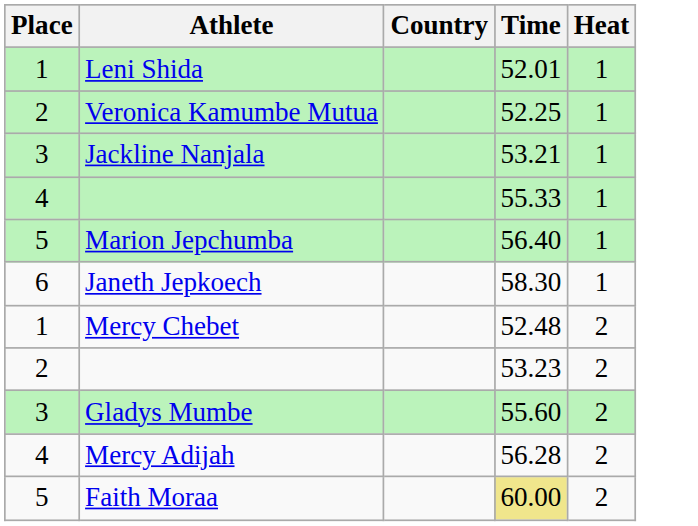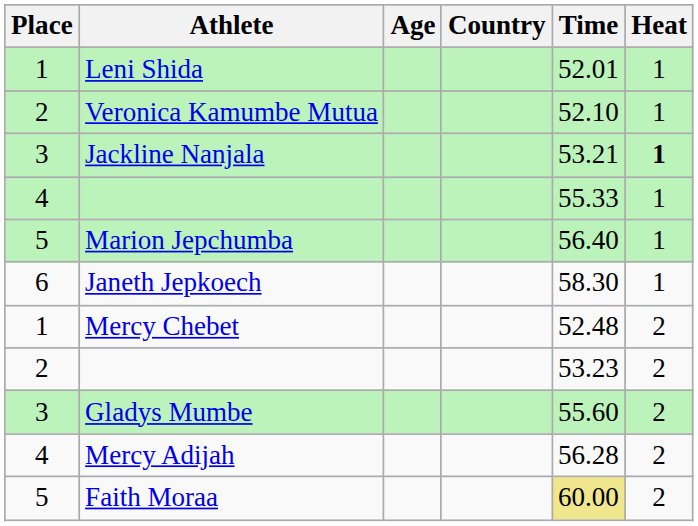 <table class="wikitable mw-datatable sortable">
 <tr>
 <th>Place</th>
 <th>Athlete</th>
+<th>Age</th>
 <th>Country</th>
 <th>Time</th>
 <th>Heat</th>
 </tr>
 <tr bgcolor=#bbf3bb>
 <td align=center>1</td>
 <td><a href='#'>Leni Shida</a></td>
 <td></td>
+<td></td>
 <td>52.01</td>
 <td align=center>1</td>
 </tr>
 <tr bgcolor=#bbf3bb>
 <td align=center>2</td>
 <td><a href='#'>Veronica Kamumbe Mutua</a></td>
 <td></td>
-<td>52.25</td>
+<td></td>
+<td>52.10</td>
 <td align=center>1</td>
 </tr>
 <tr bgcolor=#bbf3bb>
 <td align=center>3</td>
 <td><a href='#'>Jackline Nanjala</a></td>
 <td></td>
+<td></td>
 <td>53.21</td>
-<td align=center>1</td>
+<td align=center><strong>1</strong></td>
 </tr>
 <tr bgcolor=#bbf3bb>
 <td align=center>4</td>
+<td></td>
 <td></td>
 <td></td>
 <td>55.33</td>
 <td align=center>1</td>
 </tr>
 <tr bgcolor=#bbf3bb>
 <td align=center>5</td>
 <td><a href='#'>Marion Jepchumba</a></td>
 <td></td>
+<td></td>
 <td>56.40</td>
 <td align=center>1</td>
 </tr>
 <tr>
 <td align=center>6</td>
 <td><a href='#'>Janeth Jepkoech</a></td>
+<td></td>
 <td></td>
 <td>58.30</td>
 <td align=center>1</td>
 </tr>
 <tr>
 <td align=center>1</td>
 <td><a href='#'>Mercy Chebet</a></td>
 <td></td>
+<td></td>
 <td>52.48</td>
 <td align=center>2</td>
 </tr>
 <tr>
 <td align=center>2</td>
+<td></td>
 <td></td>
 <td></td>
 <td>53.23</td>
 <td align=center>2</td>
 </tr>
 <tr bgcolor=#bbf3bb>
 <td align=center>3</td>
 <td><a href='#'>Gladys Mumbe</a></td>
 <td></td>
+<td></td>
 <td>55.60</td>
 <td align=center>2</td>
 </tr>
 <tr>
 <td align=center>4</td>
 <td><a href='#'>Mercy Adijah</a></td>
+<td></td>
 <td></td>
 <td>56.28</td>
 <td align=center>2</td>
 </tr>
 <tr>
 <td align=center>5</td>
 <td><a href='#'>Faith Moraa</a></td>
 <td></td>
+<td></td>
 <td style="background: khaki;">60.00</td>
 <td align=center>2</td>
 </tr>
 </table>
